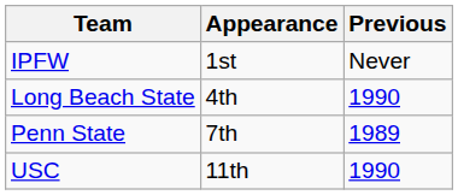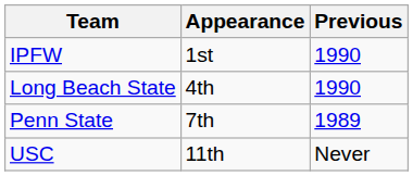 <table class="wikitable sortable">
 <tr>
 <th>Team</th>
 <th>Appearance</th>
 <th>Previous</th>
 </tr>
 <tr>
 <td><a href='#'>IPFW</a></td>
 <td>1st</td>
-<td>Never</td>
+<td><a href='#'>1990</a></td>
 </tr>
 <tr>
 <td><a href='#'>Long Beach State</a></td>
 <td>4th</td>
 <td><a href='#'>1990</a></td>
 </tr>
 <tr>
 <td><a href='#'>Penn State</a></td>
 <td>7th</td>
 <td><a href='#'>1989</a></td>
 </tr>
 <tr>
 <td><a href='#'>USC</a></td>
 <td>11th</td>
-<td><a href='#'>1990</a></td>
+<td>Never</td>
 </tr>
 </table>
